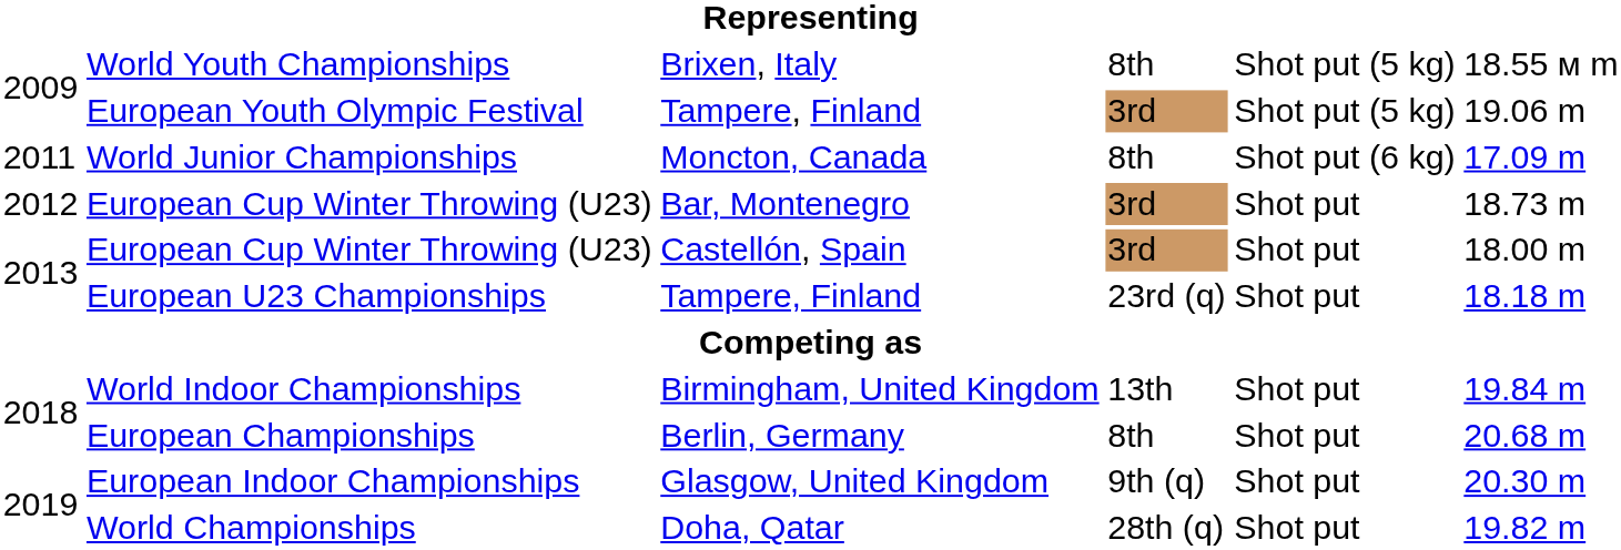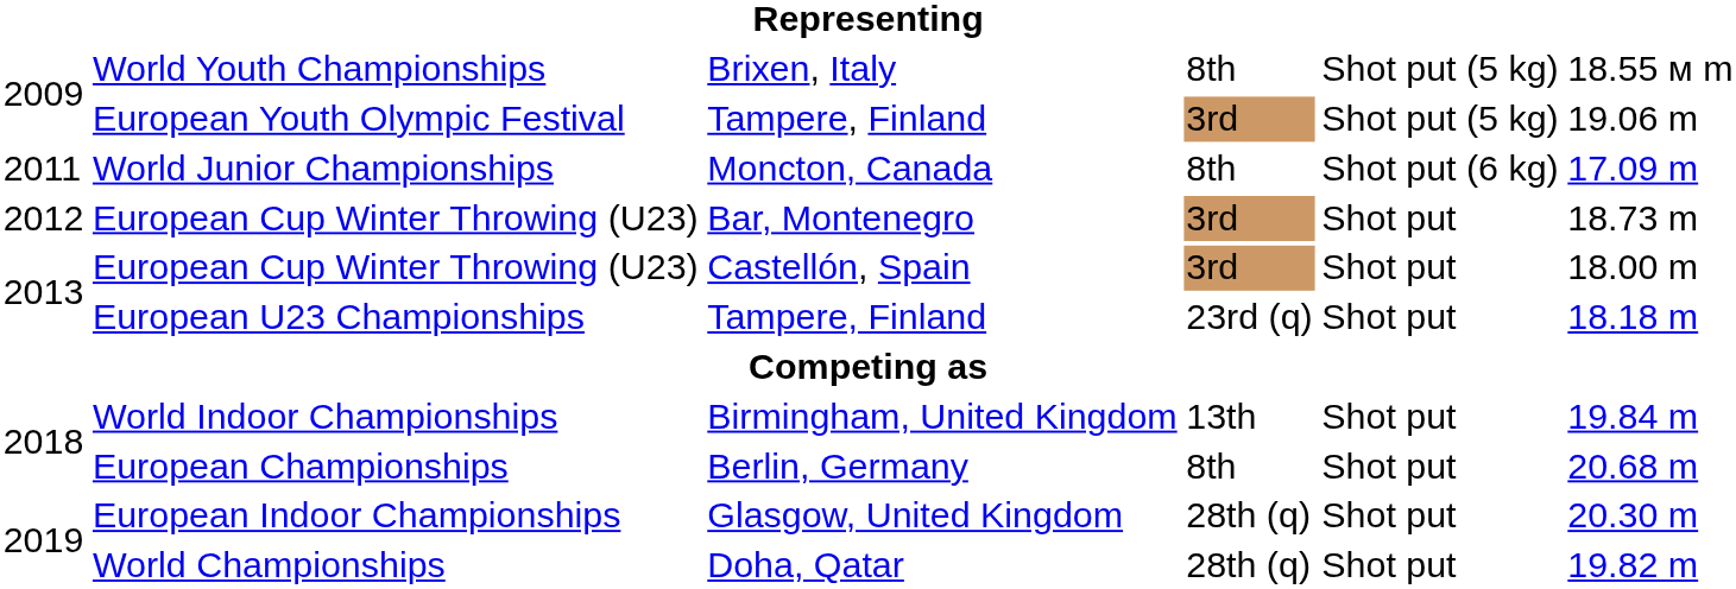 <table>
 <tr>
 <th colspan="6">Representing </th>
 </tr>
 <tr>
 <td rowspan=2>2009</td>
 <td><a href='#'>World Youth Championships</a></td>
 <td><a href='#'>Brixen</a>, <a href='#'>Italy</a></td>
 <td>8th</td>
 <td>Shot put (5 kg)</td>
 <td>18.55 м m</td>
 </tr>
 <tr>
 <td><a href='#'>European Youth Olympic Festival</a></td>
 <td><a href='#'>Tampere</a>, <a href='#'>Finland</a></td>
 <td bgcolor=cc9966>3rd</td>
 <td>Shot put (5 kg)</td>
 <td>19.06 m</td>
 </tr>
 <tr>
 <td>2011</td>
 <td><a href='#'>World Junior Championships</a></td>
 <td><a href='#'>Moncton, Canada</a></td>
 <td>8th</td>
 <td>Shot put (6 kg)</td>
 <td><a href='#'>17.09 m</a></td>
 </tr>
 <tr>
 <td>2012</td>
 <td><a href='#'>European Cup Winter Throwing</a> (U23)</td>
 <td><a href='#'>Bar, Montenegro</a></td>
 <td bgcolor=cc9966>3rd</td>
 <td>Shot put</td>
 <td>18.73 m</td>
 </tr>
 <tr>
 <td rowspan=2>2013</td>
 <td><a href='#'>European Cup Winter Throwing</a> (U23)</td>
 <td><a href='#'>Castellón</a>, <a href='#'>Spain</a></td>
 <td bgcolor=cc9966>3rd</td>
 <td>Shot put</td>
 <td>18.00 m</td>
 </tr>
 <tr>
 <td><a href='#'>European U23 Championships</a></td>
 <td><a href='#'>Tampere, Finland</a></td>
 <td>23rd (q)</td>
 <td>Shot put</td>
 <td><a href='#'>18.18 m</a></td>
 </tr>
 <tr>
 <th colspan="6">Competing as </th>
 </tr>
 <tr>
 <td rowspan=2>2018</td>
 <td><a href='#'>World Indoor Championships</a></td>
 <td><a href='#'>Birmingham, United Kingdom</a></td>
 <td>13th</td>
 <td>Shot put</td>
 <td><a href='#'>19.84 m</a></td>
 </tr>
 <tr>
 <td><a href='#'>European Championships</a></td>
 <td><a href='#'>Berlin, Germany</a></td>
 <td>8th</td>
 <td>Shot put</td>
 <td><a href='#'>20.68 m</a></td>
 </tr>
 <tr>
 <td rowspan=2>2019</td>
 <td><a href='#'>European Indoor Championships</a></td>
 <td><a href='#'>Glasgow, United Kingdom</a></td>
-<td>9th (q)</td>
+<td>28th (q)</td>
 <td>Shot put</td>
 <td><a href='#'>20.30 m</a></td>
 </tr>
 <tr>
 <td><a href='#'>World Championships</a></td>
 <td><a href='#'>Doha, Qatar</a></td>
 <td>28th (q)</td>
 <td>Shot put</td>
 <td><a href='#'>19.82 m</a></td>
 </tr>
 </table>
